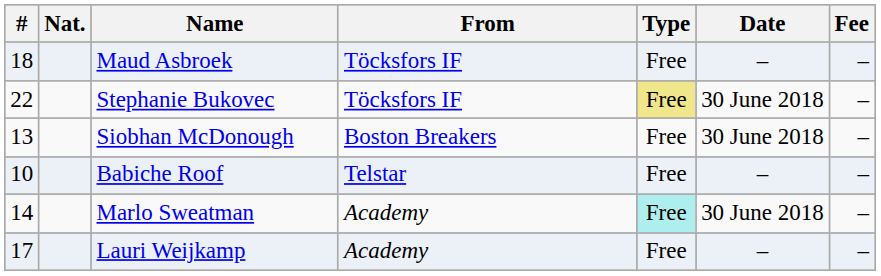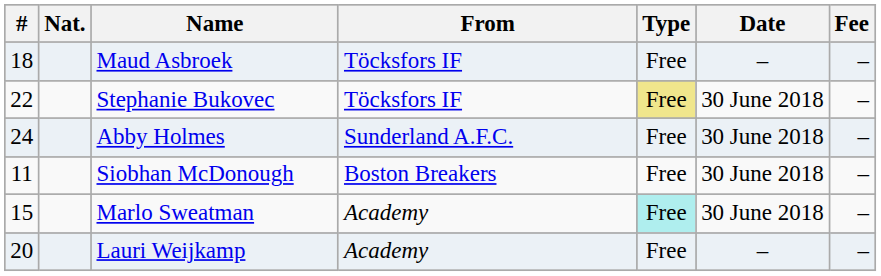 <table class="wikitable sortable" style="font-size:85%;">
 <tr>
 <th>#</th>
 <th>Nat.</th>
 <th width="140">Name</th>
 <th width="170">From</th>
 <th>Type</th>
 <th>Date</th>
 <th>Fee</th>
 </tr>
 <tr bgcolor="#EBF1F6">
 <td align=center>18</td>
 <td align=center></td>
 <td><a href='#'>Maud Asbroek</a></td>
 <td> <a href='#'>Töcksfors IF</a></td>
 <td align=center>Free</td>
 <td align=center>–</td>
 <td align=right>–</td>
 </tr>
 <tr>
 <td align=center>22</td>
 <td align=center></td>
 <td><a href='#'>Stephanie Bukovec</a></td>
 <td> <a href='#'>Töcksfors IF</a></td>
 <td align=center style="background: khaki;">Free</td>
 <td align=center>30 June 2018</td>
 <td align=right>–</td>
 </tr>
+<tr bgcolor="#EBF1F6">
+<td align=center>24</td>
+<td align=center></td>
+<td><a href='#'>Abby Holmes</a></td>
+<td> <a href='#'>Sunderland A.F.C.</a></td>
+<td align=center>Free</td>
+<td align=center>30 June 2018</td>
+<td align=right>–</td>
+</tr>
 <tr>
-<td align=center>13</td>
+<td align=center>11</td>
 <td align=center></td>
 <td><a href='#'>Siobhan McDonough</a></td>
 <td> <a href='#'>Boston Breakers</a></td>
 <td align=center>Free</td>
 <td align=center>30 June 2018</td>
 <td align=right>–</td>
 </tr>
-<tr bgcolor="#EBF1F6">
-<td align=center>10</td>
-<td align=center></td>
-<td><a href='#'>Babiche Roof</a></td>
-<td> <a href='#'>Telstar</a></td>
-<td align=center>Free</td>
-<td align=center>–</td>
-<td align=right>–</td>
-</tr>
 <tr>
-<td align=center>14</td>
+<td align=center>15</td>
 <td align=center></td>
 <td><a href='#'>Marlo Sweatman</a></td>
 <td><em>Academy</em></td>
 <td align=center style="background: paleturquoise;">Free</td>
 <td align=center>30 June 2018</td>
 <td align=right>–</td>
 </tr>
 <tr bgcolor="#EBF1F6">
-<td align=center>17</td>
+<td align=center>20</td>
 <td align=center></td>
 <td><a href='#'>Lauri Weijkamp</a></td>
 <td><em>Academy</em></td>
 <td align=center>Free</td>
 <td align=center>–</td>
 <td align=right>–</td>
 </tr>
 </table>
